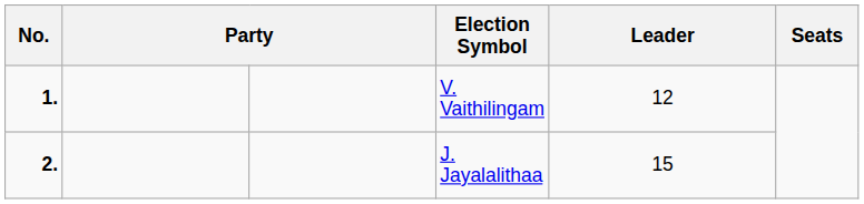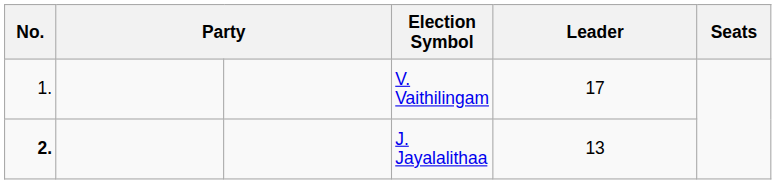 <table class="wikitable">
 <tr style="height: 50px;">
 <th scope="col" style="width:40px;">No.<br></th>
 <th scope="col" style="width:300px;" colspan="2">Party</th>
 <th scope="col" style="width:80px;">Election Symbol</th>
 <th scope="col" style="width:180px;">Leader</th>
 <th scope="col" style="width:60px;">Seats</th>
 </tr>
 <tr style="height: 55px;">
-<td style="text-align:right;"><strong>1.</strong></td>
+<td style="text-align:right;">1.</td>
 <td></td>
 <td style="text-align:center;"><br></td>
 <td><a href='#'>V. Vaithilingam</a></td>
-<td style="text-align:center;">12</td>
+<td style="text-align:center;">17</td>
 </tr>
 <tr style="height: 55px;">
 <td style="text-align:right;"><strong>2.</strong></td>
 <td></td>
 <td style="text-align:center;"></td>
 <td><a href='#'>J. Jayalalithaa</a></td>
-<td style="text-align:center;">15</td>
+<td style="text-align:center;">13</td>
 </tr>
 </table>
